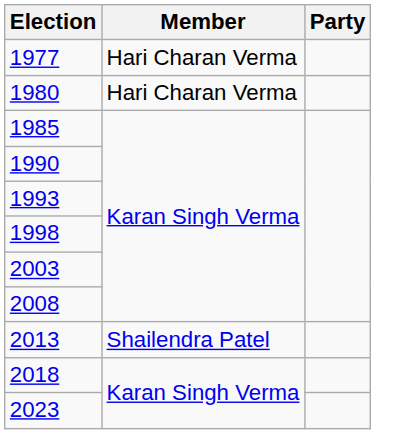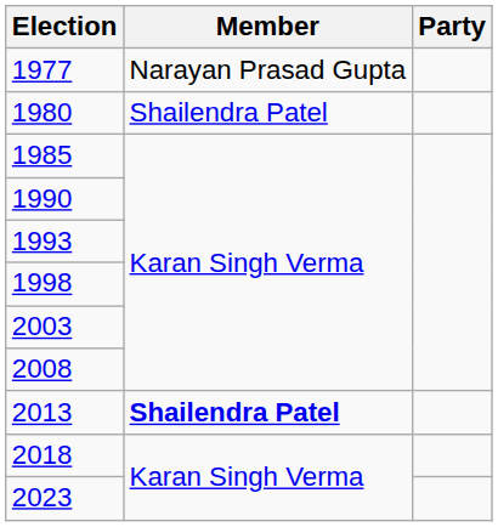 <table class="wikitable sortable">
 <tr>
 <th>Election</th>
 <th>Member</th>
 <th colspan="2">Party</th>
 </tr>
 <tr>
 <td><a href='#'>1977</a></td>
-<td>Hari Charan Verma</td>
+<td>Narayan Prasad Gupta</td>
 <td></td>
 </tr>
 <tr>
 <td><a href='#'>1980</a></td>
-<td>Hari Charan Verma</td>
+<td><a href='#'>Shailendra Patel</a></td>
 <td></td>
 </tr>
 <tr>
 <td><a href='#'>1985</a></td>
 <td rowspan=6><a href='#'>Karan Singh Verma</a></td>
 </tr>
 <tr>
 <td><a href='#'>1990</a></td>
 </tr>
 <tr>
 <td><a href='#'>1993</a></td>
 </tr>
 <tr>
 <td><a href='#'>1998</a></td>
 </tr>
 <tr>
 <td><a href='#'>2003</a></td>
 </tr>
 <tr>
 <td><a href='#'>2008</a></td>
 </tr>
 <tr>
 <td><a href='#'>2013</a></td>
-<td><a href='#'>Shailendra Patel</a></td>
+<td><strong><a href='#'>Shailendra Patel</a></strong></td>
 <td></td>
 </tr>
 <tr>
 <td><a href='#'>2018</a></td>
 <td rowspan="2"><a href='#'>Karan Singh Verma</a></td>
 <td></td>
 </tr>
 <tr>
 <td><a href='#'>2023</a></td>
 </tr>
 </table>
